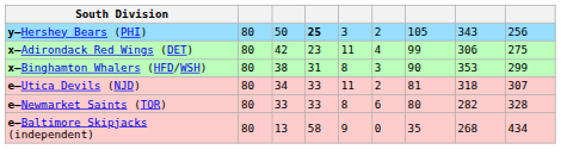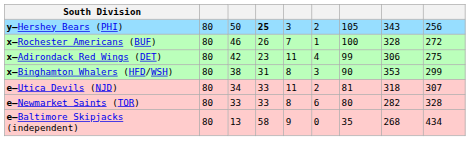 <table class="wikitable" style="width:50em">
 <tr>
 <th width="35%">South Division</th>
 <th width="5%"></th>
 <th width="5%"></th>
 <th width="5%"></th>
 <th width="5%"></th>
 <th width="5%"></th>
 <th width="7.5%"></th>
 <th width="7.5%"></th>
 <th width="7.5%"></th>
 </tr>
 <tr bgcolor="#97DEFF">
 <td><strong>y–</strong><a href='#'>Hershey Bears</a> (<a href='#'>PHI</a>)</td>
 <td>80</td>
 <td>50</td>
 <td><strong>25</strong></td>
 <td>3</td>
 <td>2</td>
 <td>105</td>
 <td>343</td>
 <td>256</td>
+</tr>
+<tr bgcolor="#bbffbb">
+<td><strong>x–</strong><a href='#'>Rochester Americans</a> (<a href='#'>BUF</a>)</td>
+<td>80</td>
+<td>46</td>
+<td>26</td>
+<td>7</td>
+<td>1</td>
+<td>100</td>
+<td>328</td>
+<td>272</td>
 </tr>
 <tr bgcolor="#bbffbb">
 <td><strong>x–</strong><a href='#'>Adirondack Red Wings</a> (<a href='#'>DET</a>)</td>
 <td>80</td>
 <td>42</td>
 <td>23</td>
 <td>11</td>
 <td>4</td>
 <td>99</td>
 <td>306</td>
 <td>275</td>
 </tr>
 <tr bgcolor="#bbffbb">
 <td><strong>x–</strong><a href='#'>Binghamton Whalers</a> (<a href='#'>HFD</a>/<a href='#'>WSH</a>)</td>
 <td>80</td>
 <td>38</td>
 <td>31</td>
 <td>8</td>
 <td>3</td>
 <td>90</td>
 <td>353</td>
 <td>299</td>
 </tr>
 <tr bgcolor="#ffcccc">
 <td><strong>e–</strong><a href='#'>Utica Devils</a> (<a href='#'>NJD</a>)</td>
 <td>80</td>
 <td>34</td>
 <td>33</td>
 <td>11</td>
 <td>2</td>
 <td>81</td>
 <td>318</td>
 <td>307</td>
 </tr>
 <tr bgcolor="#ffcccc">
 <td><strong>e–</strong><a href='#'>Newmarket Saints</a> (<a href='#'>TOR</a>)</td>
 <td>80</td>
 <td>33</td>
 <td>33</td>
 <td>8</td>
 <td>6</td>
 <td>80</td>
 <td>282</td>
 <td>328</td>
 </tr>
 <tr bgcolor="#ffcccc">
 <td><strong>e–</strong><a href='#'>Baltimore Skipjacks</a> (independent)</td>
 <td>80</td>
 <td>13</td>
 <td>58</td>
 <td>9</td>
 <td>0</td>
 <td>35</td>
 <td>268</td>
 <td>434</td>
 </tr>
 </table>
